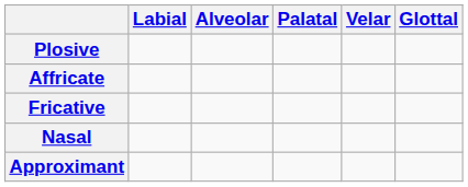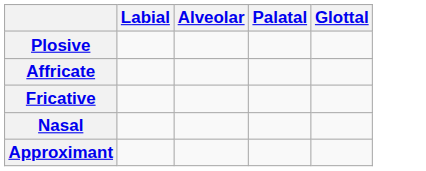 <table class="wikitable">
 <tr>
 <th></th>
 <th><a href='#'>Labial</a></th>
 <th><a href='#'>Alveolar</a></th>
 <th><a href='#'>Palatal</a></th>
-<th><a href='#'>Velar</a></th>
 <th><a href='#'>Glottal</a></th>
 </tr>
 <tr align="center">
 <th><a href='#'>Plosive</a></th>
-<td></td>
 <td></td>
 <td></td>
 <td></td>
 <td></td>
 </tr>
 <tr align="center">
 <th><a href='#'>Affricate</a></th>
 <td></td>
 <td></td>
 <td></td>
 <td></td>
-<td></td>
 </tr>
 <tr align="center">
 <th><a href='#'>Fricative</a></th>
-<td></td>
 <td></td>
 <td></td>
 <td></td>
 <td></td>
 </tr>
 <tr align="center">
 <th><a href='#'>Nasal</a></th>
 <td></td>
 <td></td>
 <td></td>
 <td></td>
-<td></td>
 </tr>
 <tr align="center">
 <th><a href='#'>Approximant</a></th>
 <td></td>
 <td></td>
 <td></td>
 <td></td>
-<td></td>
 </tr>
 </table>
